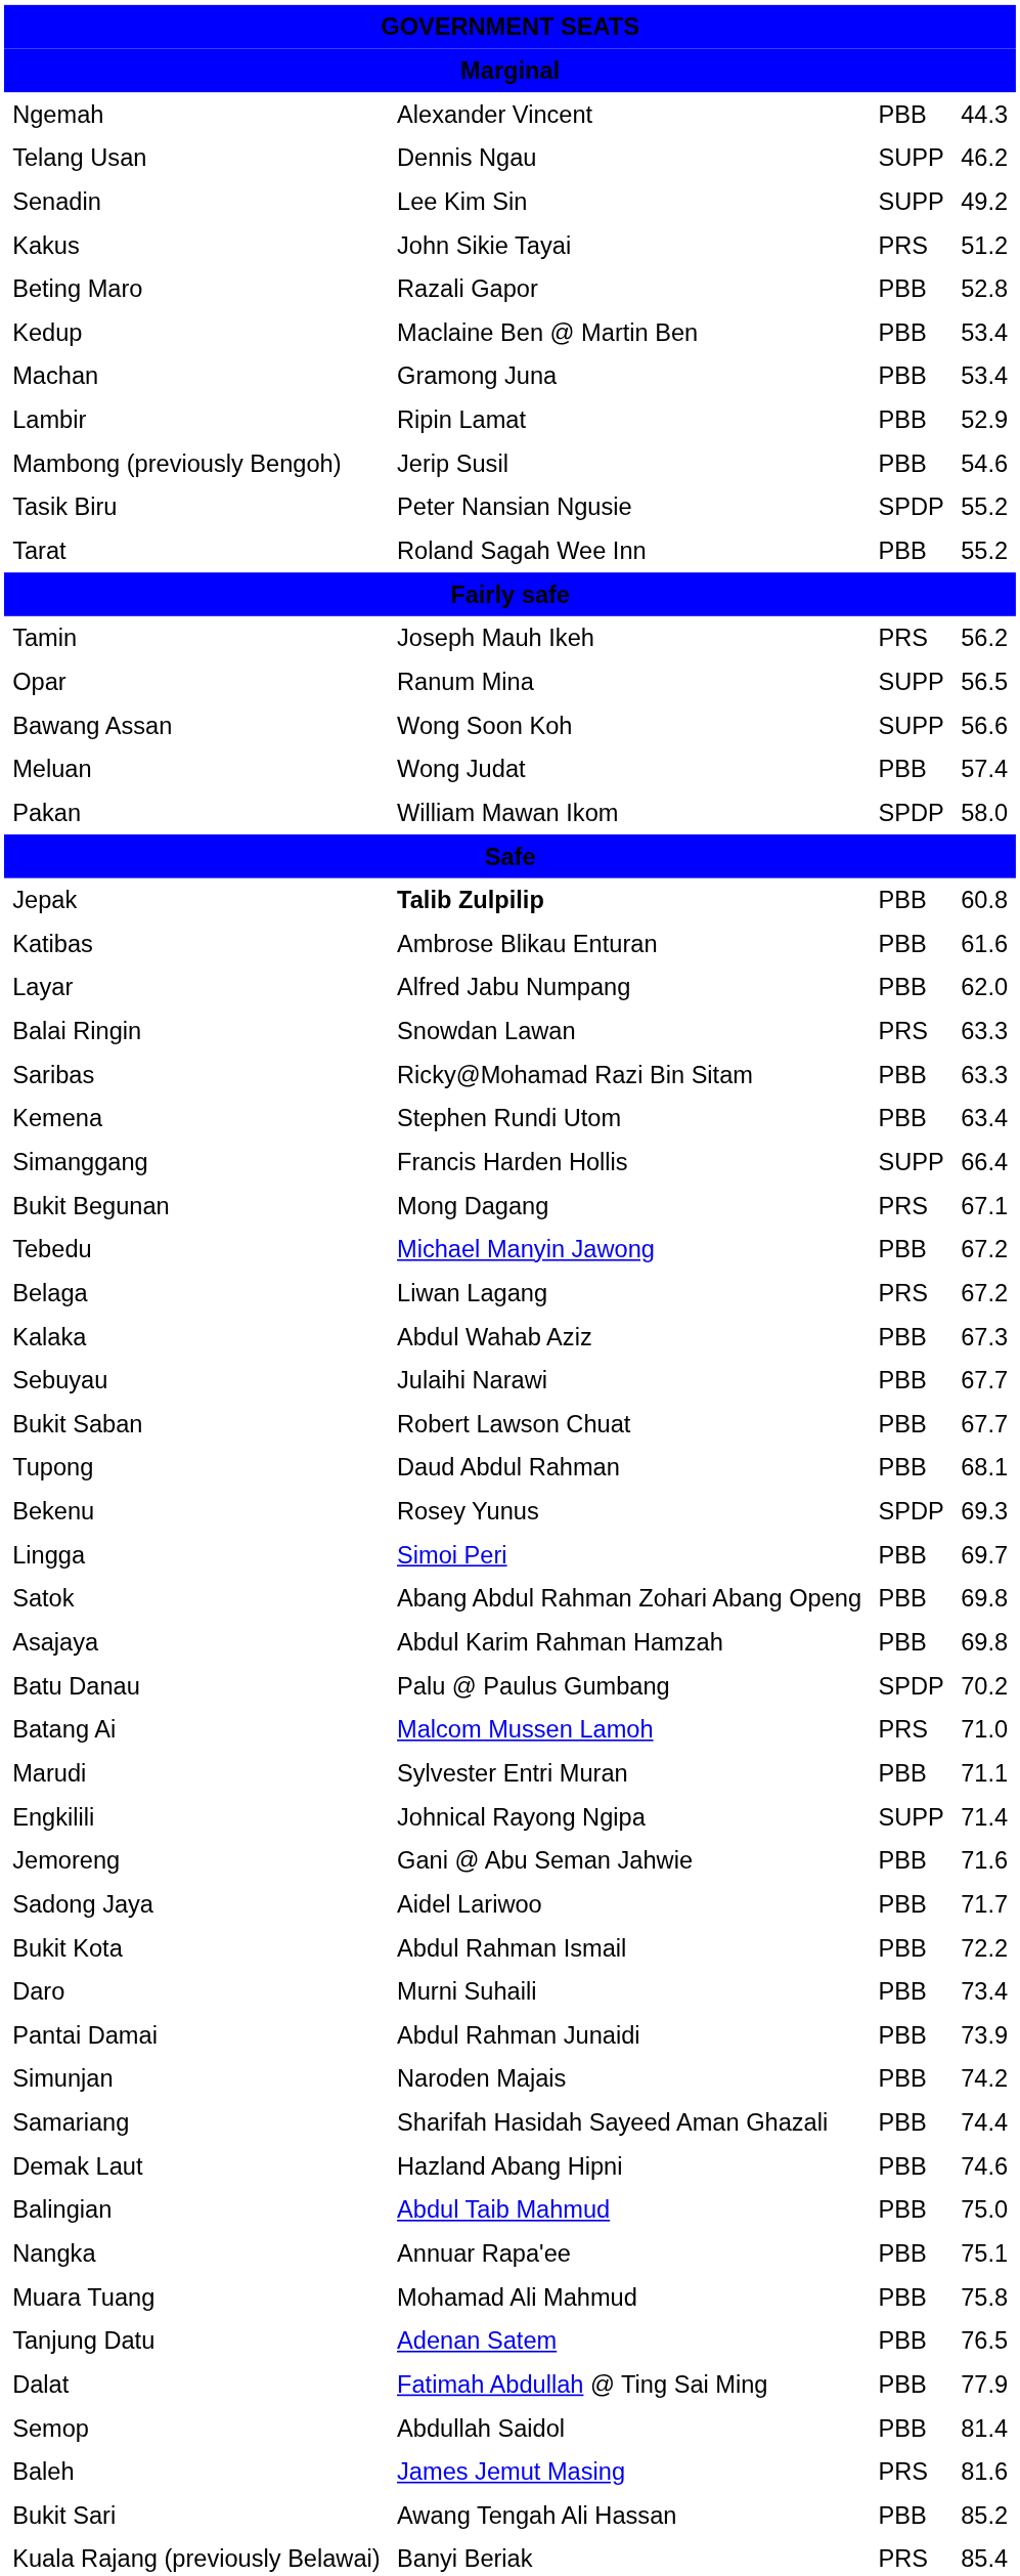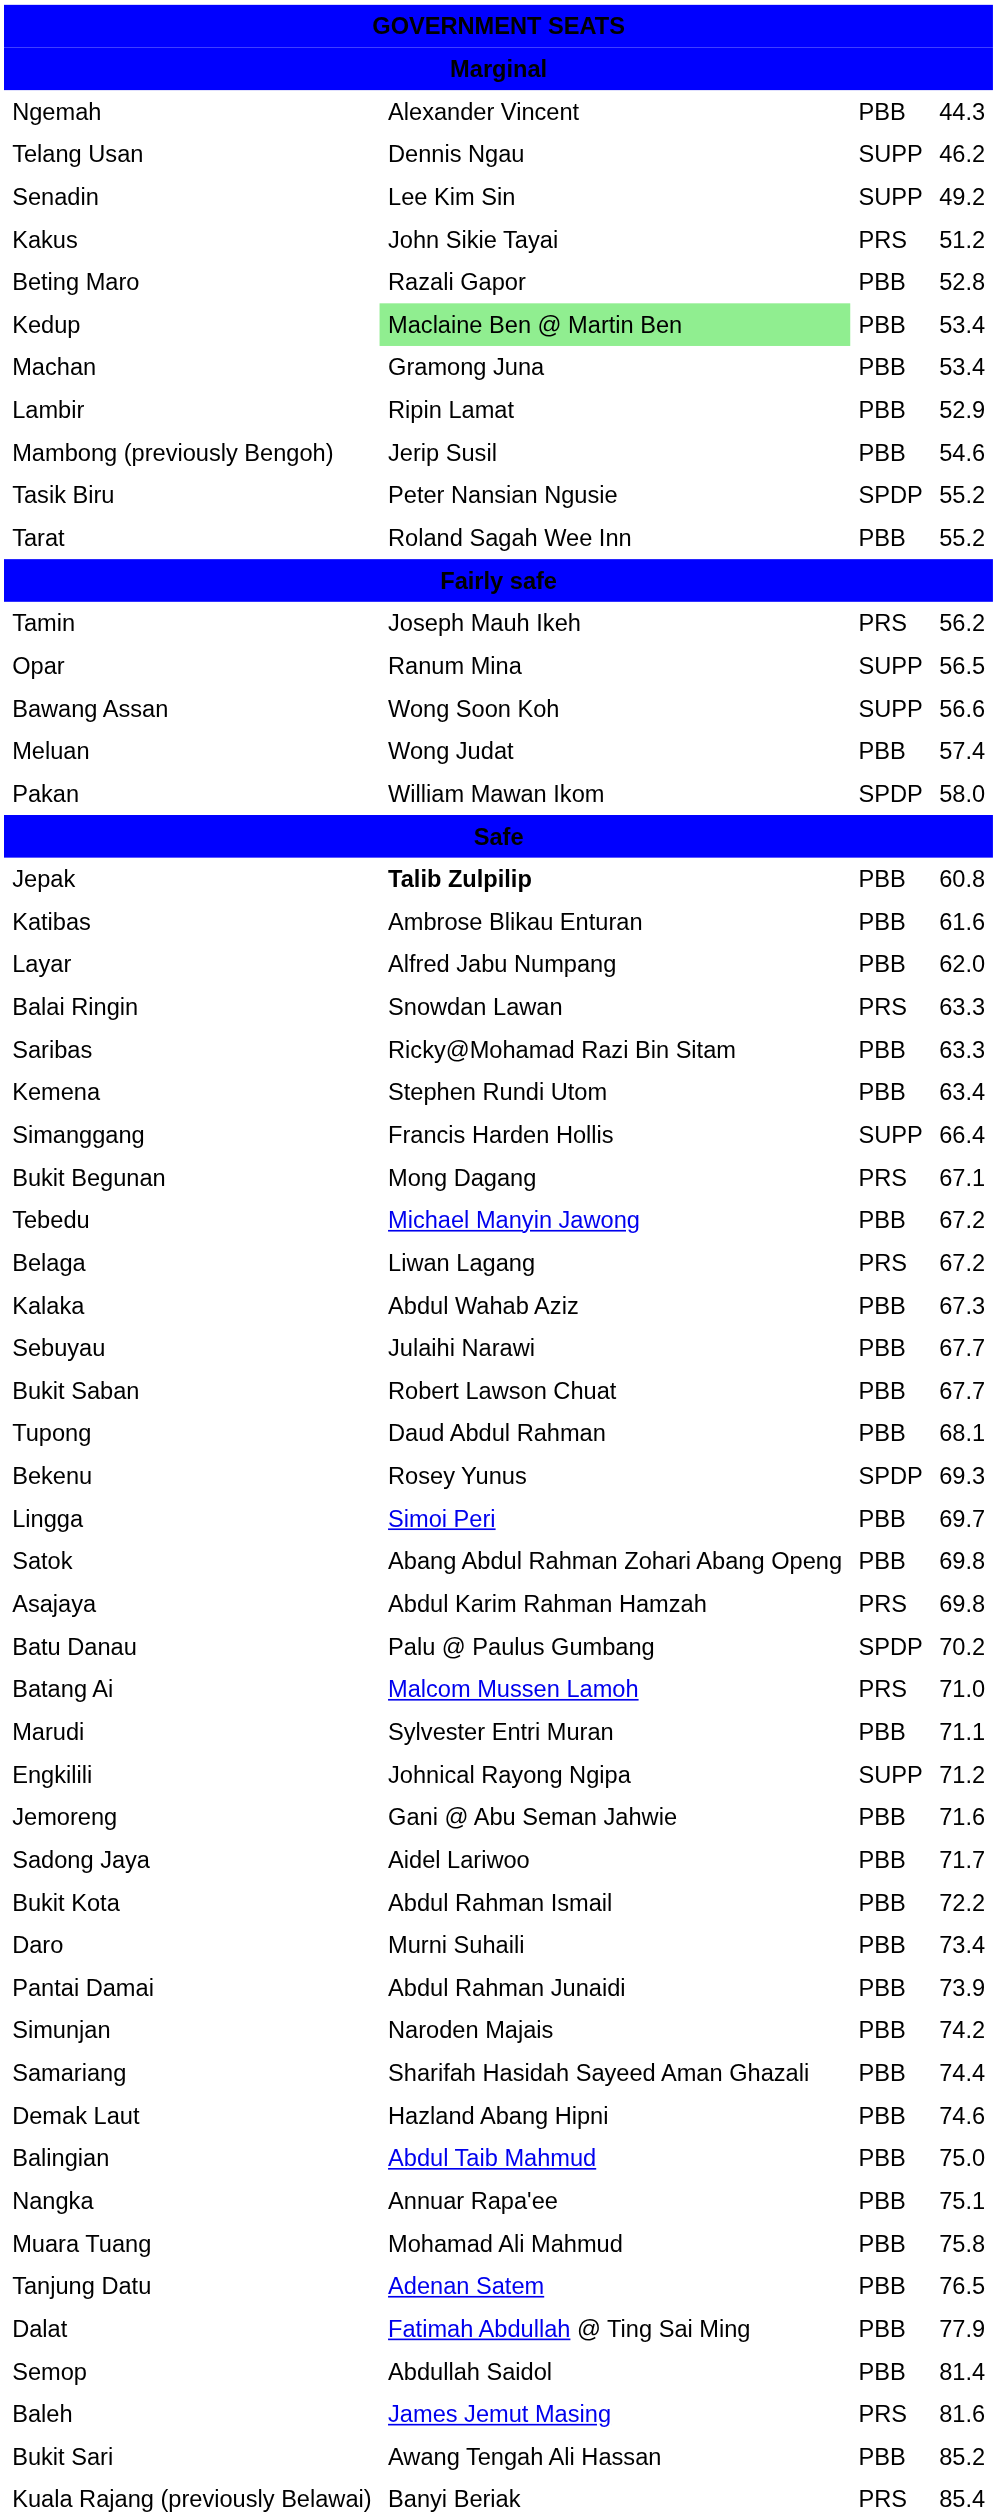 <table class="toccolours" style="float:left; margin-right:.5em; margin-top:.4em; font-size:90%;" cellspacing="0" cellpadding="5">
 <tr>
 <td colspan="4" style="text-align:center; background:blue;"><span><strong>GOVERNMENT SEATS</strong></span></td>
 </tr>
 <tr>
 <td colspan="4" style="text-align:center; background:blue;"><span><strong>Marginal</strong></span></td>
 </tr>
 <tr>
 <td>Ngemah</td>
 <td>Alexander Vincent</td>
 <td>PBB</td>
 <td style="text-align:center;">44.3</td>
 </tr>
 <tr>
 <td>Telang Usan</td>
 <td>Dennis Ngau</td>
 <td>SUPP</td>
 <td style="text-align:center;">46.2</td>
 </tr>
 <tr>
 <td>Senadin</td>
 <td>Lee Kim Sin</td>
 <td>SUPP</td>
 <td style="text-align:center;">49.2</td>
 </tr>
 <tr>
 <td>Kakus</td>
 <td>John Sikie Tayai</td>
 <td>PRS</td>
 <td style="text-align:center;">51.2</td>
 </tr>
 <tr>
 <td>Beting Maro</td>
 <td>Razali Gapor</td>
 <td>PBB</td>
 <td style="text-align:center;">52.8</td>
 </tr>
 <tr>
 <td>Kedup</td>
-<td>Maclaine Ben @ Martin Ben</td>
+<td style="background: lightgreen;">Maclaine Ben @ Martin Ben</td>
 <td>PBB</td>
 <td style="text-align:center;">53.4</td>
 </tr>
 <tr>
 <td>Machan</td>
 <td>Gramong Juna</td>
 <td>PBB</td>
 <td style="text-align:center;">53.4</td>
 </tr>
 <tr>
 <td>Lambir</td>
 <td>Ripin Lamat</td>
 <td>PBB</td>
 <td style="text-align:center;">52.9</td>
 </tr>
 <tr>
 <td>Mambong (previously Bengoh)</td>
 <td>Jerip Susil</td>
 <td>PBB</td>
 <td style="text-align:center;">54.6</td>
 </tr>
 <tr>
 <td>Tasik Biru</td>
 <td>Peter Nansian Ngusie</td>
 <td>SPDP</td>
 <td style="text-align:center;">55.2</td>
 </tr>
 <tr>
 <td>Tarat</td>
 <td>Roland Sagah Wee Inn</td>
 <td>PBB</td>
 <td style="text-align:center;">55.2</td>
 </tr>
 <tr>
 <td colspan="4" style="text-align:center; background:blue;"><span><strong>Fairly safe</strong></span></td>
 </tr>
 <tr>
 <td>Tamin</td>
 <td>Joseph Mauh Ikeh</td>
 <td>PRS</td>
 <td style="text-align:center;">56.2</td>
 </tr>
 <tr>
 <td>Opar</td>
 <td>Ranum Mina</td>
 <td>SUPP</td>
 <td style="text-align:center;">56.5</td>
 </tr>
 <tr>
 <td>Bawang Assan</td>
 <td>Wong Soon Koh</td>
 <td>SUPP</td>
 <td style="text-align:center;">56.6</td>
 </tr>
 <tr>
 <td>Meluan</td>
 <td>Wong Judat</td>
 <td>PBB</td>
 <td style="text-align:center;">57.4</td>
 </tr>
 <tr>
 <td>Pakan</td>
 <td>William Mawan Ikom</td>
 <td>SPDP</td>
 <td style="text-align:center;">58.0</td>
 </tr>
 <tr>
 <td colspan="4" style="text-align:center; background:blue;"><span><strong>Safe</strong></span></td>
 </tr>
 <tr>
 <td>Jepak</td>
 <td><strong>Talib Zulpilip</strong></td>
 <td>PBB</td>
 <td style="text-align:center;">60.8</td>
 </tr>
 <tr>
 <td>Katibas</td>
 <td>Ambrose Blikau Enturan</td>
 <td>PBB</td>
 <td style="text-align:center;">61.6</td>
 </tr>
 <tr>
 <td>Layar</td>
 <td>Alfred Jabu Numpang</td>
 <td>PBB</td>
 <td style="text-align:center;">62.0</td>
 </tr>
 <tr>
 <td>Balai Ringin</td>
 <td>Snowdan Lawan</td>
 <td>PRS</td>
 <td style="text-align:center;">63.3</td>
 </tr>
 <tr>
 <td>Saribas</td>
 <td>Ricky@Mohamad Razi Bin Sitam</td>
 <td>PBB</td>
 <td style="text-align:center;">63.3</td>
 </tr>
 <tr>
 <td>Kemena</td>
 <td>Stephen Rundi Utom</td>
 <td>PBB</td>
 <td style="text-align:center;">63.4</td>
 </tr>
 <tr>
 <td>Simanggang</td>
 <td>Francis Harden Hollis</td>
 <td>SUPP</td>
 <td style="text-align:center;">66.4</td>
 </tr>
 <tr>
 <td>Bukit Begunan</td>
 <td>Mong Dagang</td>
 <td>PRS</td>
 <td style="text-align:center;">67.1</td>
 </tr>
 <tr>
 <td>Tebedu</td>
 <td><a href='#'>Michael Manyin Jawong</a></td>
 <td>PBB</td>
 <td style="text-align:center;">67.2</td>
 </tr>
 <tr>
 <td>Belaga</td>
 <td>Liwan Lagang</td>
 <td>PRS</td>
 <td style="text-align:center;">67.2</td>
 </tr>
 <tr>
 <td>Kalaka</td>
 <td>Abdul Wahab Aziz</td>
 <td>PBB</td>
 <td style="text-align:center;">67.3</td>
 </tr>
 <tr>
 <td>Sebuyau</td>
 <td>Julaihi Narawi</td>
 <td>PBB</td>
 <td style="text-align:center;">67.7</td>
 </tr>
 <tr>
 <td>Bukit Saban</td>
 <td>Robert Lawson Chuat</td>
 <td>PBB</td>
 <td style="text-align:center;">67.7</td>
 </tr>
 <tr>
 <td>Tupong</td>
 <td>Daud Abdul Rahman</td>
 <td>PBB</td>
 <td style="text-align:center;">68.1</td>
 </tr>
 <tr>
 <td>Bekenu</td>
 <td>Rosey Yunus</td>
 <td>SPDP</td>
 <td style="text-align:center;">69.3</td>
 </tr>
 <tr>
 <td>Lingga</td>
 <td><a href='#'>Simoi Peri</a></td>
 <td>PBB</td>
 <td style="text-align:center;">69.7</td>
 </tr>
 <tr>
 <td>Satok</td>
 <td>Abang Abdul Rahman Zohari Abang Openg</td>
 <td>PBB</td>
 <td style="text-align:center;">69.8</td>
 </tr>
 <tr>
 <td>Asajaya</td>
 <td>Abdul Karim Rahman Hamzah</td>
-<td>PBB</td>
+<td>PRS</td>
 <td style="text-align:center;">69.8</td>
 </tr>
 <tr>
 <td>Batu Danau</td>
 <td>Palu @ Paulus Gumbang</td>
 <td>SPDP</td>
 <td style="text-align:center;">70.2</td>
 </tr>
 <tr>
 <td>Batang Ai</td>
 <td><a href='#'>Malcom Mussen Lamoh</a></td>
 <td>PRS</td>
 <td style="text-align:center;">71.0</td>
 </tr>
 <tr>
 <td>Marudi</td>
 <td>Sylvester Entri Muran</td>
 <td>PBB</td>
 <td style="text-align:center;">71.1</td>
 </tr>
 <tr>
 <td>Engkilili</td>
 <td>Johnical Rayong Ngipa</td>
 <td>SUPP</td>
-<td style="text-align:center;">71.4</td>
+<td style="text-align:center;">71.2</td>
 </tr>
 <tr>
 <td>Jemoreng</td>
 <td>Gani @ Abu Seman Jahwie</td>
 <td>PBB</td>
 <td style="text-align:center;">71.6</td>
 </tr>
 <tr>
 <td>Sadong Jaya</td>
 <td>Aidel Lariwoo</td>
 <td>PBB</td>
 <td style="text-align:center;">71.7</td>
 </tr>
 <tr>
 <td>Bukit Kota</td>
 <td>Abdul Rahman Ismail</td>
 <td>PBB</td>
 <td style="text-align:center;">72.2</td>
 </tr>
 <tr>
 <td>Daro</td>
 <td>Murni Suhaili</td>
 <td>PBB</td>
 <td style="text-align:center;">73.4</td>
 </tr>
 <tr>
 <td>Pantai Damai</td>
 <td>Abdul Rahman Junaidi</td>
 <td>PBB</td>
 <td style="text-align:center;">73.9</td>
 </tr>
 <tr>
 <td>Simunjan</td>
 <td>Naroden Majais</td>
 <td>PBB</td>
 <td style="text-align:center;">74.2</td>
 </tr>
 <tr>
 <td>Samariang</td>
 <td>Sharifah Hasidah Sayeed Aman Ghazali</td>
 <td>PBB</td>
 <td style="text-align:center;">74.4</td>
 </tr>
 <tr>
 <td>Demak Laut</td>
 <td>Hazland Abang Hipni</td>
 <td>PBB</td>
 <td style="text-align:center;">74.6</td>
 </tr>
 <tr>
 <td>Balingian</td>
 <td><a href='#'>Abdul Taib Mahmud</a></td>
 <td>PBB</td>
 <td style="text-align:center;">75.0</td>
 </tr>
 <tr>
 <td>Nangka</td>
 <td>Annuar Rapa'ee</td>
 <td>PBB</td>
 <td style="text-align:center;">75.1</td>
 </tr>
 <tr>
 <td>Muara Tuang</td>
 <td>Mohamad Ali Mahmud</td>
 <td>PBB</td>
 <td style="text-align:center;">75.8</td>
 </tr>
 <tr>
 <td>Tanjung Datu</td>
 <td><a href='#'>Adenan Satem</a></td>
 <td>PBB</td>
 <td style="text-align:center;">76.5</td>
 </tr>
 <tr>
 <td>Dalat</td>
 <td><a href='#'>Fatimah Abdullah</a> @ Ting Sai Ming</td>
 <td>PBB</td>
 <td style="text-align:center;">77.9</td>
 </tr>
 <tr>
 <td>Semop</td>
 <td>Abdullah Saidol</td>
 <td>PBB</td>
 <td style="text-align:center;">81.4</td>
 </tr>
 <tr>
 <td>Baleh</td>
 <td><a href='#'>James Jemut Masing</a></td>
 <td>PRS</td>
 <td style="text-align:center;">81.6</td>
 </tr>
 <tr>
 <td>Bukit Sari</td>
 <td>Awang Tengah Ali Hassan</td>
 <td>PBB</td>
 <td style="text-align:center;">85.2</td>
 </tr>
 <tr>
 <td>Kuala Rajang (previously Belawai)</td>
 <td>Banyi Beriak</td>
 <td>PRS</td>
 <td style="text-align:center;">85.4</td>
 </tr>
 </table>
